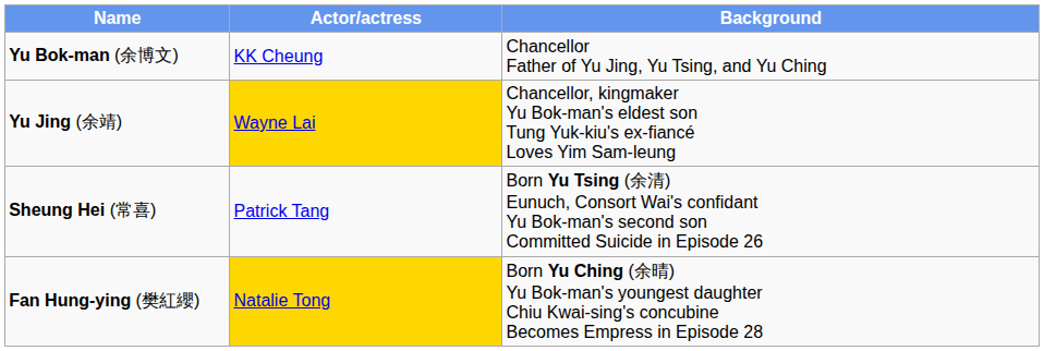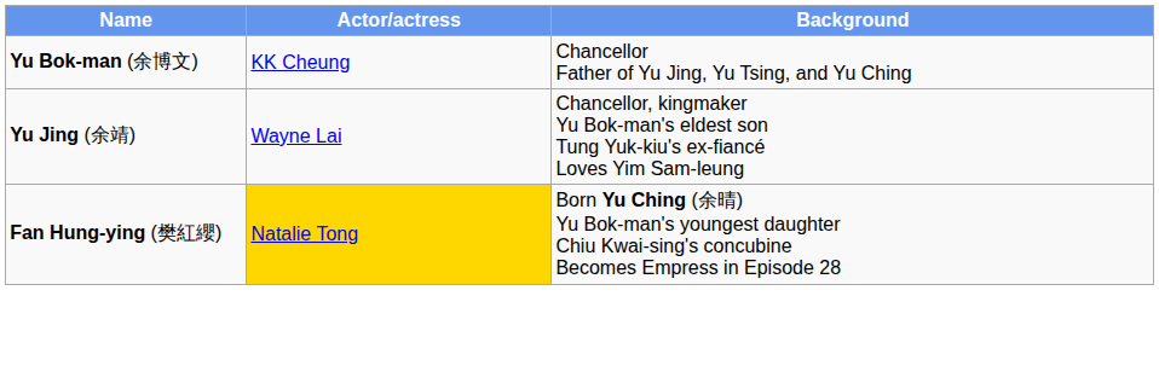 <table class="wikitable" width="60%">
 <tr style="background:cornflowerblue; color:white" align="center">
 <td style="width:6%"><strong>Name</strong></td>
 <td style="width:6%"><strong>Actor/actress</strong></td>
 <td style="width:15%"><strong>Background</strong></td>
 </tr>
 <tr>
 <td><strong>Yu Bok-man</strong> (余博文)</td>
 <td><a href='#'>KK Cheung</a></td>
 <td>Chancellor<br>Father of Yu Jing, Yu Tsing, and Yu Ching</td>
 </tr>
 <tr>
 <td><strong>Yu Jing</strong> (余靖)</td>
-<td style="background: gold;"><a href='#'>Wayne Lai</a></td>
+<td><a href='#'>Wayne Lai</a></td>
 <td>Chancellor, kingmaker<br>Yu Bok-man's eldest son<br>Tung Yuk-kiu's ex-fiancé<br>Loves Yim Sam-leung</td>
-</tr>
-<tr>
-<td><strong>Sheung Hei</strong> (常喜)</td>
-<td><a href='#'>Patrick Tang</a></td>
-<td>Born <strong>Yu Tsing</strong> (余清)<br>Eunuch, Consort Wai's confidant<br>Yu Bok-man's second son<br>Committed Suicide in Episode 26</td>
 </tr>
 <tr>
 <td><strong>Fan Hung-ying</strong> (樊紅纓)</td>
 <td style="background: gold;"><a href='#'>Natalie Tong</a></td>
 <td>Born <strong>Yu Ching</strong> (余晴)<br>Yu Bok-man's youngest daughter<br>Chiu Kwai-sing's concubine<br>Becomes Empress in Episode 28</td>
 </tr>
 </table>
